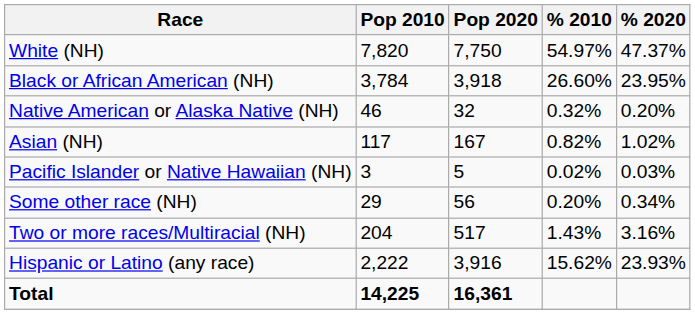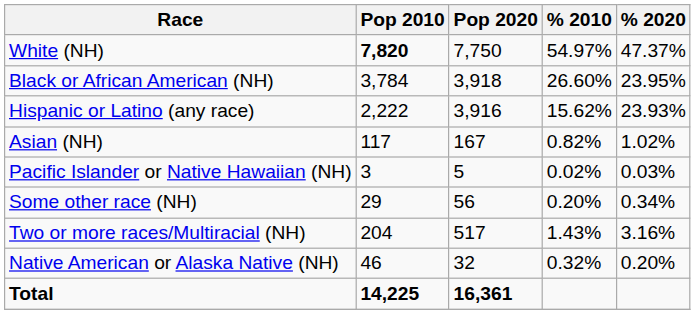 <table class="wikitable">
 <tr>
 <th>Race</th>
 <th>Pop 2010</th>
 <th>Pop 2020</th>
 <th>% 2010</th>
 <th>% 2020</th>
 </tr>
 <tr>
 <td><a href='#'>White</a> (NH)</td>
-<td>7,820</td>
+<td><strong>7,820</strong></td>
 <td>7,750</td>
 <td>54.97%</td>
 <td>47.37%</td>
 </tr>
 <tr>
 <td><a href='#'>Black or African American</a> (NH)</td>
 <td>3,784</td>
 <td>3,918</td>
 <td>26.60%</td>
 <td>23.95%</td>
 </tr>
 <tr>
-<td><a href='#'>Native American</a> or <a href='#'>Alaska Native</a> (NH)</td>
-<td>46</td>
-<td>32</td>
-<td>0.32%</td>
-<td>0.20%</td>
+<td><a href='#'>Hispanic or Latino</a> (any race)</td>
+<td>2,222</td>
+<td>3,916</td>
+<td>15.62%</td>
+<td>23.93%</td>
 </tr>
 <tr>
 <td><a href='#'>Asian</a> (NH)</td>
 <td>117</td>
 <td>167</td>
 <td>0.82%</td>
 <td>1.02%</td>
 </tr>
 <tr>
 <td><a href='#'>Pacific Islander</a> or <a href='#'>Native Hawaiian</a> (NH)</td>
 <td>3</td>
 <td>5</td>
 <td>0.02%</td>
 <td>0.03%</td>
 </tr>
 <tr>
 <td><a href='#'>Some other race</a> (NH)</td>
 <td>29</td>
 <td>56</td>
 <td>0.20%</td>
 <td>0.34%</td>
 </tr>
 <tr>
 <td><a href='#'>Two or more races/Multiracial</a> (NH)</td>
 <td>204</td>
 <td>517</td>
 <td>1.43%</td>
 <td>3.16%</td>
 </tr>
 <tr>
-<td><a href='#'>Hispanic or Latino</a> (any race)</td>
-<td>2,222</td>
-<td>3,916</td>
-<td>15.62%</td>
-<td>23.93%</td>
+<td><a href='#'>Native American</a> or <a href='#'>Alaska Native</a> (NH)</td>
+<td>46</td>
+<td>32</td>
+<td>0.32%</td>
+<td>0.20%</td>
 </tr>
 <tr>
 <td><strong>Total</strong></td>
 <td><strong>14,225</strong></td>
 <td><strong>16,361</strong></td>
 <td></td>
 <td></td>
 </tr>
 <tr>
 </tr>
 </table>
